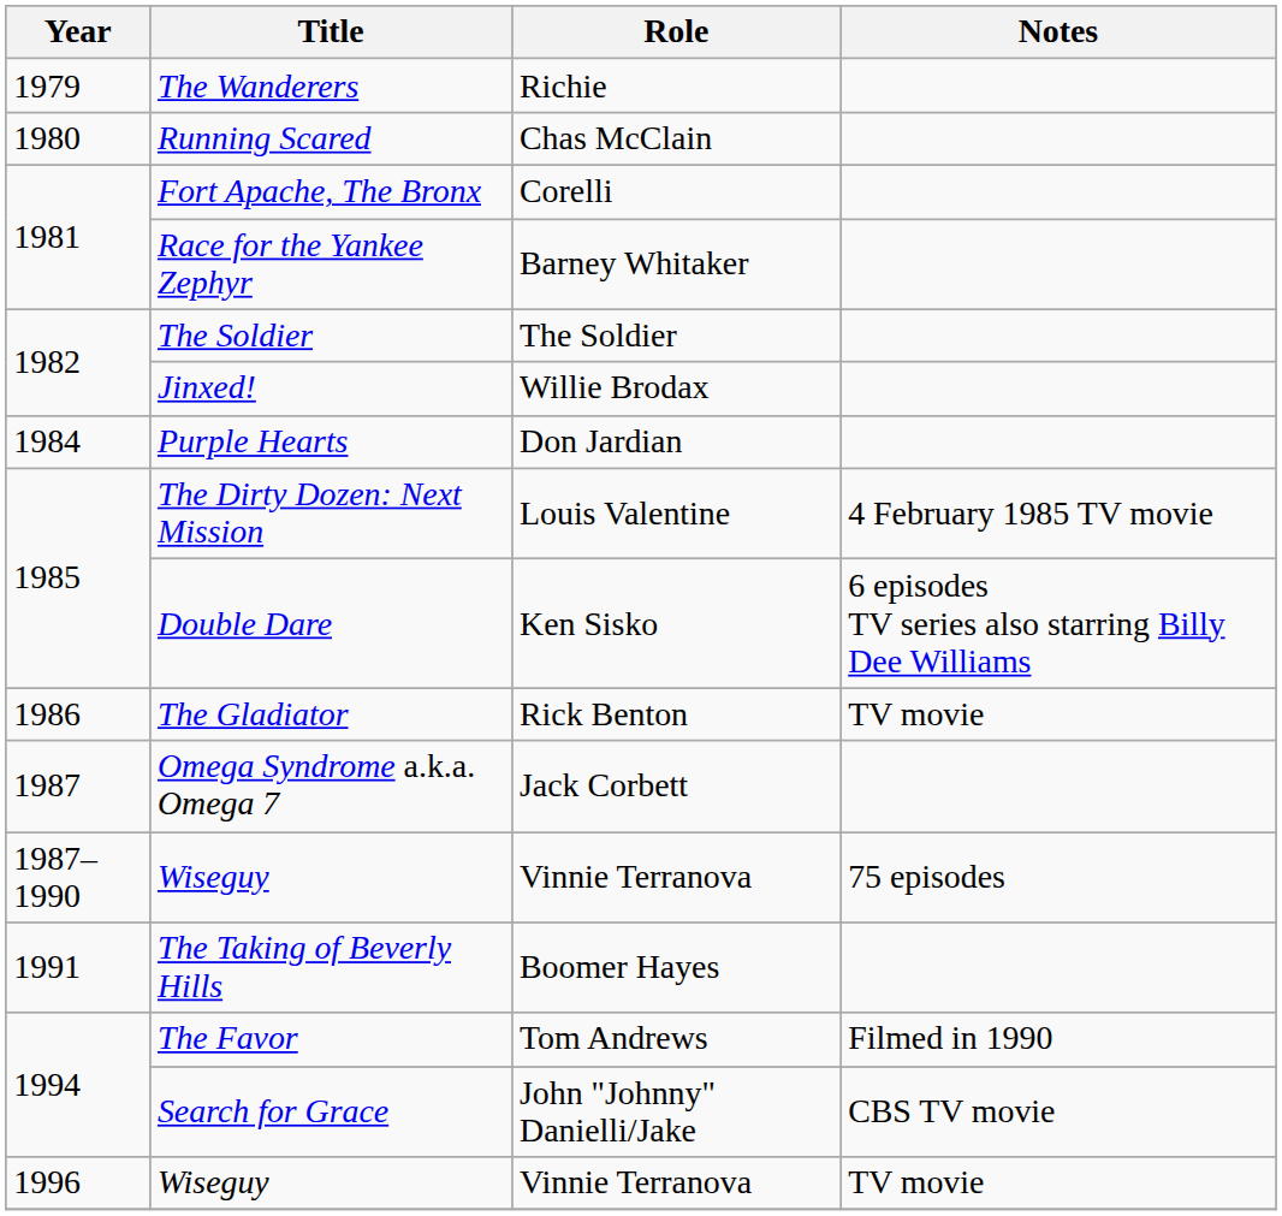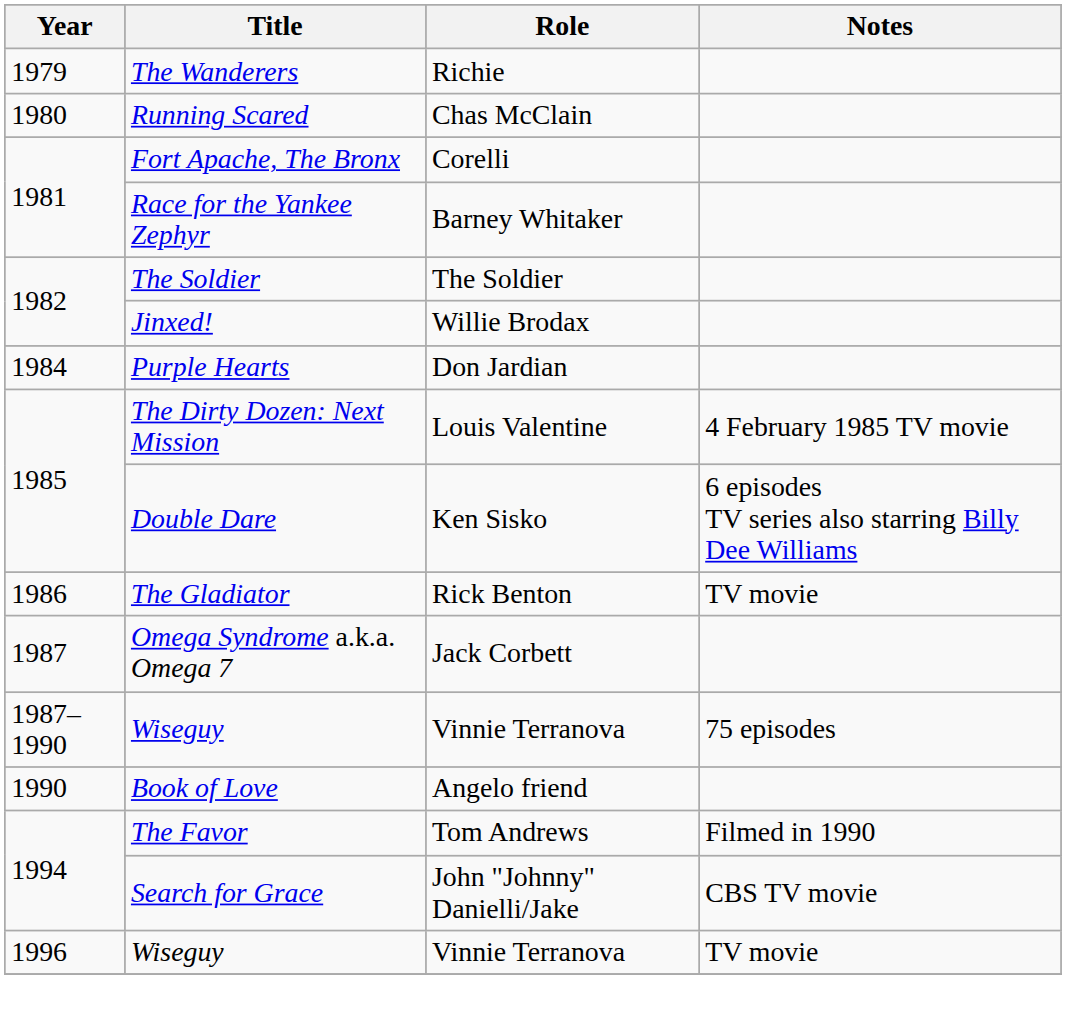 <table class="wikitable sortable">
 <tr>
 <th>Year</th>
 <th>Title</th>
 <th>Role</th>
 <th class="unsortable">Notes</th>
 </tr>
 <tr>
 <td>1979</td>
 <td><em><a href='#'>The Wanderers</a></em></td>
 <td>Richie</td>
 <td></td>
 </tr>
 <tr>
 <td>1980</td>
 <td><em><a href='#'>Running Scared</a></em></td>
 <td>Chas McClain</td>
 <td></td>
 </tr>
 <tr>
 <td rowspan="2">1981</td>
 <td><em><a href='#'>Fort Apache, The Bronx</a></em></td>
 <td>Corelli</td>
 <td></td>
 </tr>
 <tr>
 <td><em><a href='#'>Race for the Yankee Zephyr</a></em></td>
 <td>Barney Whitaker</td>
 <td></td>
 </tr>
 <tr>
 <td rowspan="2">1982</td>
 <td><em><a href='#'>The Soldier</a></em></td>
 <td>The Soldier</td>
 <td></td>
 </tr>
 <tr>
 <td><em><a href='#'>Jinxed!</a></em></td>
 <td>Willie Brodax</td>
 <td></td>
 </tr>
 <tr>
 <td>1984</td>
 <td><em><a href='#'>Purple Hearts</a></em></td>
 <td>Don Jardian</td>
 <td></td>
 </tr>
 <tr>
 <td rowspan="2">1985</td>
 <td><em><a href='#'>The Dirty Dozen: Next Mission</a></em></td>
 <td>Louis Valentine</td>
 <td>4 February 1985 TV movie</td>
 </tr>
 <tr>
 <td><em><a href='#'>Double Dare</a></em></td>
 <td>Ken Sisko</td>
 <td>6 episodes<br>TV series also starring <a href='#'>Billy Dee Williams</a></td>
 </tr>
 <tr>
 <td>1986</td>
 <td><em><a href='#'>The Gladiator</a></em></td>
 <td>Rick Benton</td>
 <td>TV movie</td>
 </tr>
 <tr>
 <td>1987</td>
 <td><em><a href='#'>Omega Syndrome</a></em> a.k.a. <em>Omega 7</em></td>
 <td>Jack Corbett</td>
 <td></td>
 </tr>
 <tr>
 <td>1987–1990</td>
 <td><em><a href='#'>Wiseguy</a></em></td>
 <td>Vinnie Terranova</td>
 <td>75 episodes</td>
 </tr>
 <tr>
-<td>1991</td>
-<td><em><a href='#'>The Taking of Beverly Hills</a></em></td>
-<td>Boomer Hayes</td>
+<td>1990</td>
+<td><em><a href='#'>Book of Love</a></em></td>
+<td>Angelo friend</td>
 <td></td>
 </tr>
 <tr>
 <td rowspan="2">1994</td>
 <td><em><a href='#'>The Favor</a></em></td>
 <td>Tom Andrews</td>
 <td>Filmed in 1990</td>
 </tr>
 <tr>
 <td><em><a href='#'>Search for Grace</a></em></td>
 <td>John "Johnny" Danielli/Jake</td>
 <td>CBS TV movie</td>
 </tr>
 <tr>
 <td>1996</td>
 <td><em>Wiseguy</em></td>
 <td>Vinnie Terranova</td>
 <td>TV movie</td>
 </tr>
 <tr>
 </tr>
 </table>
